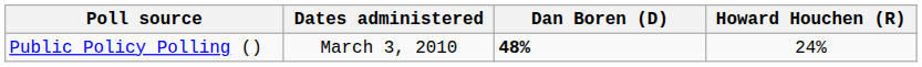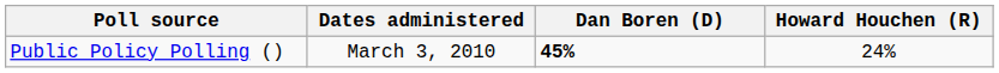 <table class="wikitable">
 <tr valign=bottom>
 <th style="width:200px;">Poll source</th>
 <th style="width:150px;">Dates administered</th>
 <th style="width:150px;">Dan Boren (D)</th>
 <th style="width:150px;">Howard Houchen (R)</th>
 </tr>
 <tr>
 <td><a href='#'>Public Policy Polling</a> ()</td>
 <td align=center>March 3, 2010</td>
-<td><strong>48%</strong></td>
+<td><strong>45%</strong></td>
 <td align=center>24%</td>
 </tr>
 </table>
